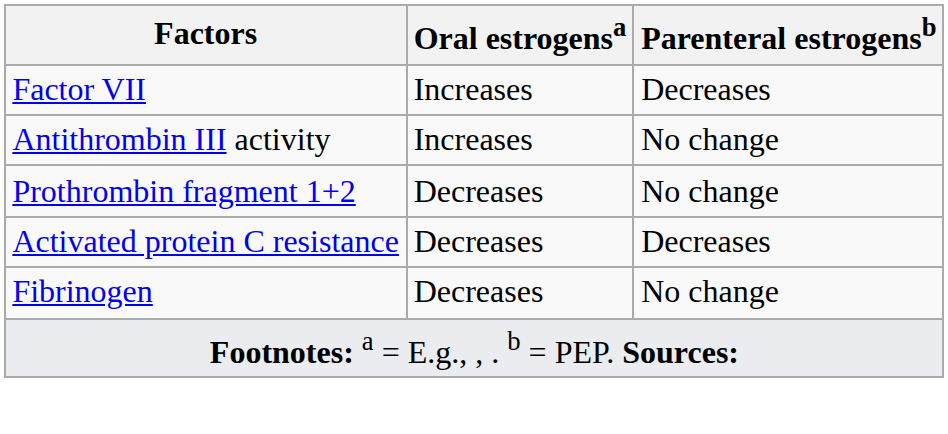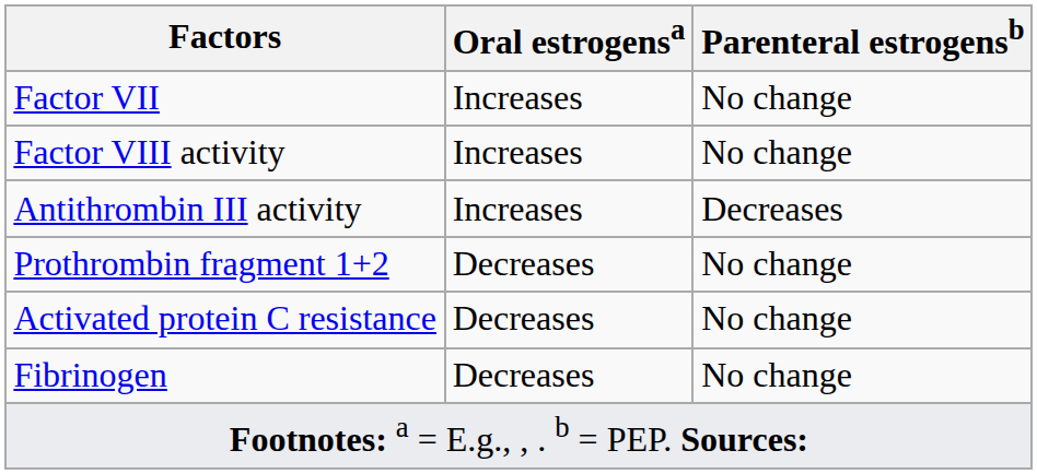 <table class="wikitable floatright">
 <tr>
 <th>Factors</th>
 <th>Oral estrogens<sup>a</sup></th>
 <th>Parenteral estrogens<sup>b</sup></th>
 </tr>
 <tr>
 <td><a href='#'>Factor VII</a></td>
 <td>Increases</td>
-<td>Decreases</td>
+<td>No change</td>
+</tr>
+<tr>
+<td><a href='#'>Factor VIII</a> activity</td>
+<td>Increases</td>
+<td>No change</td>
 </tr>
 <tr>
 <td><a href='#'>Antithrombin III</a> activity</td>
 <td>Increases</td>
-<td>No change</td>
+<td>Decreases</td>
 </tr>
 <tr>
 <td><a href='#'>Prothrombin fragment 1+2</a></td>
 <td>Decreases</td>
 <td>No change</td>
 </tr>
 <tr>
 <td><a href='#'>Activated protein C resistance</a></td>
 <td>Decreases</td>
-<td>Decreases</td>
+<td>No change</td>
 </tr>
 <tr>
 <td><a href='#'>Fibrinogen</a></td>
 <td>Decreases</td>
 <td>No change</td>
 </tr>
 <tr class="sortbottom">
 <td colspan="3" style="width: 1px; background-color:#eaecf0; text-align: center;"><strong>Footnotes:</strong> <sup>a</sup> = E.g., , . <sup>b</sup> = PEP. <strong>Sources:</strong></td>
 </tr>
 </table>
